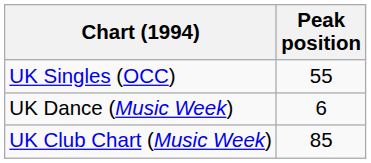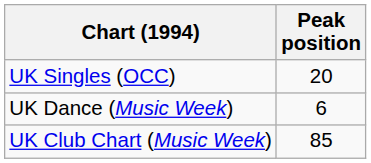 <table class="wikitable sortable plainrowheaders">
 <tr>
 <th scope="col">Chart (1994)</th>
 <th scope="col">Peak<br>position</th>
 </tr>
 <tr>
 <td><a href='#'>UK Singles</a> (<a href='#'>OCC</a>)</td>
-<td align="center">55</td>
+<td align="center">20</td>
 </tr>
 <tr>
 <td>UK Dance (<em><a href='#'>Music Week</a></em>)</td>
 <td align="center">6</td>
 </tr>
 <tr>
 <td><a href='#'>UK Club Chart</a> (<em><a href='#'>Music Week</a></em>)</td>
 <td align="center">85</td>
 </tr>
 </table>
